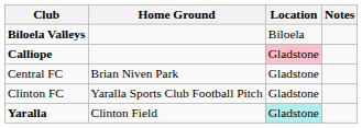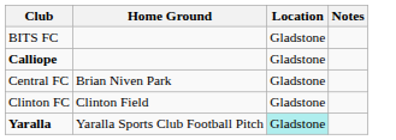 <table class="wikitable">
 <tr>
 <th>Club</th>
 <th>Home Ground</th>
 <th>Location</th>
 <th>Notes</th>
 </tr>
 <tr>
-<td><strong>Biloela Valleys</strong></td>
+<td>BITS FC</td>
 <td></td>
-<td>Biloela</td>
+<td>Gladstone</td>
 <td></td>
 </tr>
 <tr>
 <td><strong>Calliope</strong></td>
 <td></td>
-<td style="background: pink;">Gladstone</td>
+<td>Gladstone</td>
 <td></td>
 </tr>
 <tr>
 <td>Central FC</td>
 <td>Brian Niven Park</td>
 <td>Gladstone</td>
 <td></td>
 </tr>
 <tr>
 <td>Clinton FC</td>
-<td>Yaralla Sports Club Football Pitch</td>
+<td>Clinton Field</td>
 <td>Gladstone</td>
 <td></td>
 </tr>
 <tr>
 <td><strong>Yaralla</strong></td>
-<td>Clinton Field</td>
+<td>Yaralla Sports Club Football Pitch</td>
 <td style="background: paleturquoise;">Gladstone</td>
 <td></td>
 </tr>
 </table>
